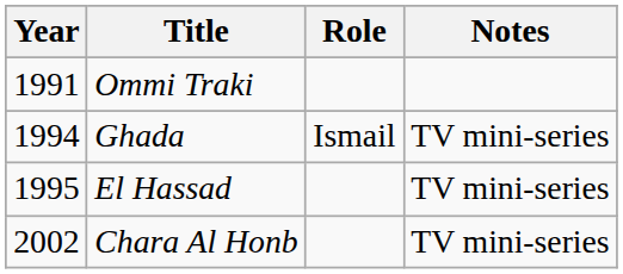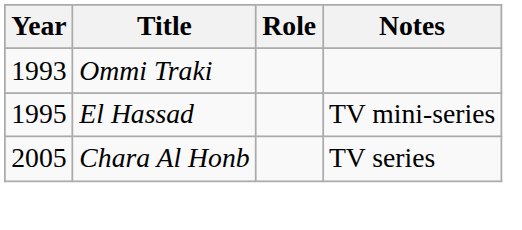 <table class="wikitable">
 <tr>
 <th>Year</th>
 <th>Title</th>
 <th>Role</th>
 <th>Notes</th>
 </tr>
 <tr>
-<td>1991</td>
+<td>1993</td>
 <td><em>Ommi Traki</em></td>
 <td></td>
 <td></td>
-</tr>
-<tr>
-<td>1994</td>
-<td><em>Ghada</em></td>
-<td>Ismail</td>
-<td>TV mini-series</td>
 </tr>
 <tr>
 <td>1995</td>
 <td><em>El Hassad</em></td>
 <td></td>
 <td>TV mini-series</td>
 </tr>
 <tr>
-<td>2002</td>
+<td>2005</td>
 <td><em>Chara Al Honb</em></td>
 <td></td>
-<td>TV mini-series</td>
+<td>TV series</td>
 </tr>
 </table>
